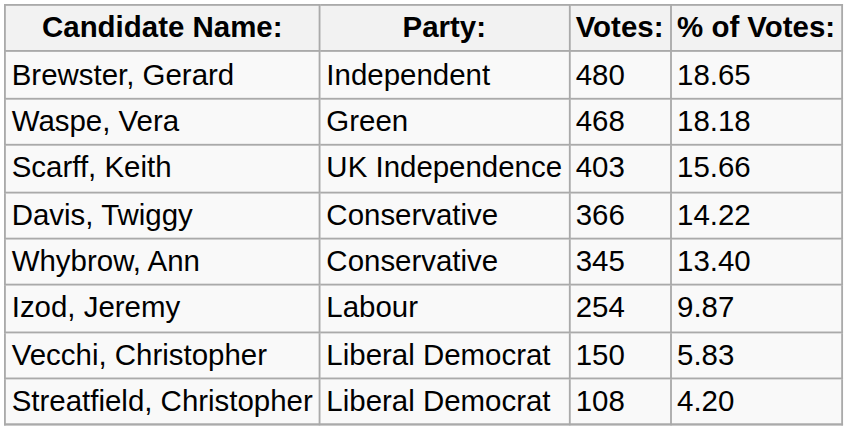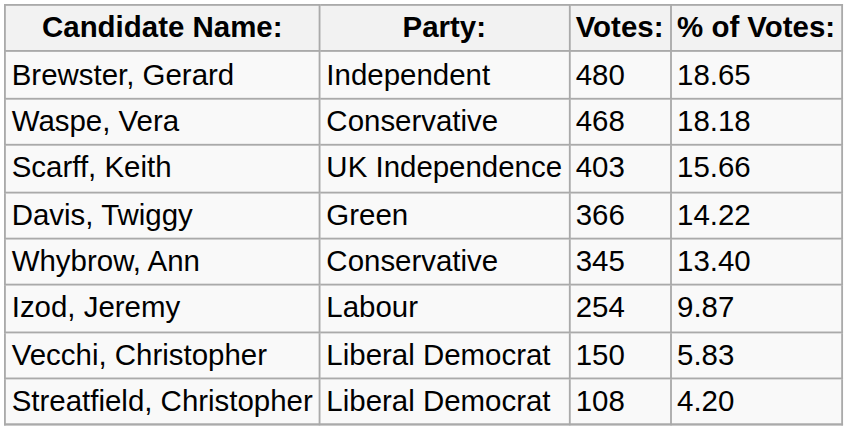 <table class="wikitable">
 <tr>
 <th>Candidate Name:</th>
 <th>Party:</th>
 <th>Votes:</th>
 <th>% of Votes:</th>
 </tr>
 <tr>
 <td>Brewster, Gerard</td>
 <td>Independent</td>
 <td>480</td>
 <td>18.65</td>
 </tr>
 <tr>
 <td>Waspe, Vera</td>
-<td>Green</td>
+<td>Conservative</td>
 <td>468</td>
 <td>18.18</td>
 </tr>
 <tr>
 <td>Scarff, Keith</td>
 <td>UK Independence</td>
 <td>403</td>
 <td>15.66</td>
 </tr>
 <tr>
 <td>Davis, Twiggy</td>
-<td>Conservative</td>
+<td>Green</td>
 <td>366</td>
 <td>14.22</td>
 </tr>
 <tr>
 <td>Whybrow, Ann</td>
 <td>Conservative</td>
 <td>345</td>
 <td>13.40</td>
 </tr>
 <tr>
 <td>Izod, Jeremy</td>
 <td>Labour</td>
 <td>254</td>
 <td>9.87</td>
 </tr>
 <tr>
 <td>Vecchi, Christopher</td>
 <td>Liberal Democrat</td>
 <td>150</td>
 <td>5.83</td>
 </tr>
 <tr>
 <td>Streatfield, Christopher</td>
 <td>Liberal Democrat</td>
 <td>108</td>
 <td>4.20</td>
 </tr>
 <tr>
 </tr>
 </table>
